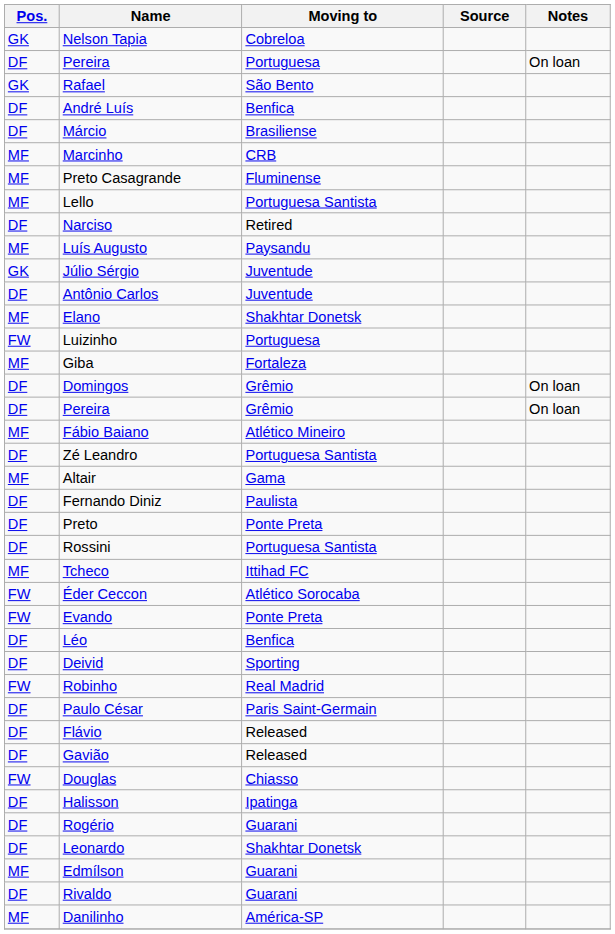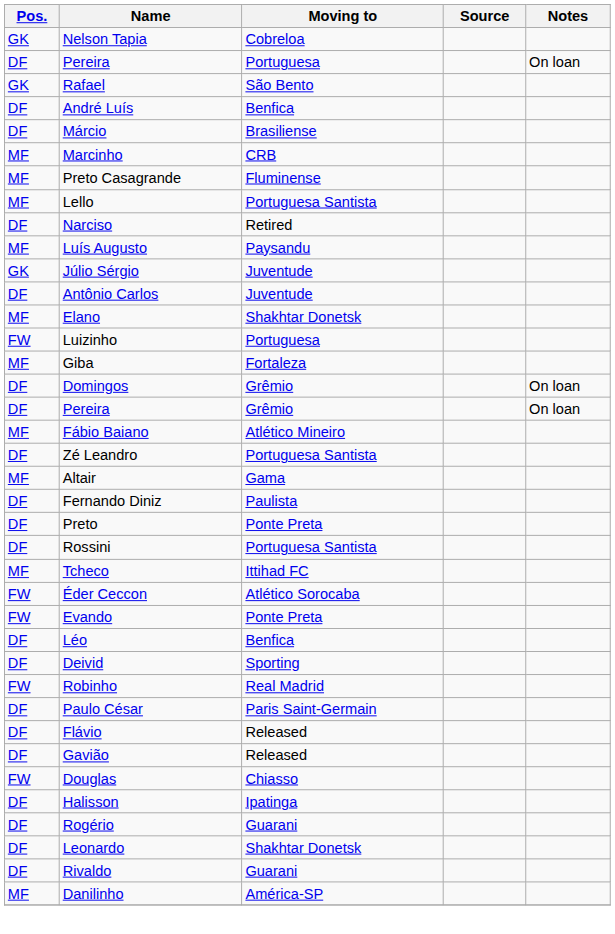 <table class="wikitable sortable" style="width:50%; text-align:center; font-size:95%; text-align:left;">
 <tr>
 <th><a href='#'>Pos.</a></th>
 <th>Name</th>
 <th>Moving to</th>
 <th>Source</th>
 <th>Notes</th>
 </tr>
 <tr>
 <td><a href='#'>GK</a></td>
 <td style="text-align:left;"> <a href='#'>Nelson Tapia</a></td>
 <td style="text-align:left;"> <a href='#'>Cobreloa</a></td>
 <td></td>
 <td></td>
 </tr>
 <tr>
 <td><a href='#'>DF</a></td>
 <td style="text-align:left;"> <a href='#'>Pereira</a></td>
 <td style="text-align:left;"> <a href='#'>Portuguesa</a></td>
 <td></td>
 <td>On loan</td>
 </tr>
 <tr>
 <td><a href='#'>GK</a></td>
 <td style="text-align:left;"> <a href='#'>Rafael</a></td>
 <td style="text-align:left;"> <a href='#'>São Bento</a></td>
 <td></td>
 </tr>
 <tr>
 <td><a href='#'>DF</a></td>
 <td style="text-align:left;"> <a href='#'>André Luís</a></td>
 <td style="text-align:left;"> <a href='#'>Benfica</a></td>
 <td></td>
 <td></td>
 </tr>
 <tr>
 <td><a href='#'>DF</a></td>
 <td style="text-align:left;"> <a href='#'>Márcio</a></td>
 <td style="text-align:left;"> <a href='#'>Brasiliense</a></td>
 <td></td>
 <td></td>
 </tr>
 <tr>
 <td><a href='#'>MF</a></td>
 <td style="text-align:left;"> <a href='#'>Marcinho</a></td>
 <td style="text-align:left;"> <a href='#'>CRB</a></td>
 <td></td>
 <td></td>
 </tr>
 <tr>
 <td><a href='#'>MF</a></td>
 <td style="text-align:left;"> Preto Casagrande</td>
 <td style="text-align:left;"> <a href='#'>Fluminense</a></td>
 <td></td>
 <td></td>
 </tr>
 <tr>
 <td><a href='#'>MF</a></td>
 <td style="text-align:left;"> Lello</td>
 <td style="text-align:left;"> <a href='#'>Portuguesa Santista</a></td>
 <td></td>
 <td></td>
 </tr>
 <tr>
 <td><a href='#'>DF</a></td>
 <td style="text-align:left;"> <a href='#'>Narciso</a></td>
 <td style="text-align:left;">Retired</td>
 <td></td>
 <td></td>
 </tr>
 <tr>
 <td><a href='#'>MF</a></td>
 <td style="text-align:left;"> <a href='#'>Luís Augusto</a></td>
 <td style="text-align:left;"> <a href='#'>Paysandu</a></td>
 <td></td>
 <td></td>
 </tr>
 <tr>
 <td><a href='#'>GK</a></td>
 <td style="text-align:left;"> <a href='#'>Júlio Sérgio</a></td>
 <td style="text-align:left;"> <a href='#'>Juventude</a></td>
 <td></td>
 <td></td>
 </tr>
 <tr>
 <td><a href='#'>DF</a></td>
 <td style="text-align:left;"> <a href='#'>Antônio Carlos</a></td>
 <td style="text-align:left;"> <a href='#'>Juventude</a></td>
 <td></td>
 <td></td>
 </tr>
 <tr>
 <td><a href='#'>MF</a></td>
 <td style="text-align:left;"> <a href='#'>Elano</a></td>
 <td style="text-align:left;"> <a href='#'>Shakhtar Donetsk</a></td>
 <td></td>
 <td></td>
 </tr>
 <tr>
 <td><a href='#'>FW</a></td>
 <td style="text-align:left;"> Luizinho</td>
 <td style="text-align:left;"> <a href='#'>Portuguesa</a></td>
 <td></td>
 <td></td>
 </tr>
 <tr>
 <td><a href='#'>MF</a></td>
 <td style="text-align:left;"> Giba</td>
 <td style="text-align:left;"> <a href='#'>Fortaleza</a></td>
 <td></td>
 <td></td>
 </tr>
 <tr>
 <td><a href='#'>DF</a></td>
 <td style="text-align:left;"> <a href='#'>Domingos</a></td>
 <td style="text-align:left;"> <a href='#'>Grêmio</a></td>
 <td></td>
 <td>On loan</td>
 </tr>
 <tr>
 <td><a href='#'>DF</a></td>
 <td style="text-align:left;"> <a href='#'>Pereira</a></td>
 <td style="text-align:left;"> <a href='#'>Grêmio</a></td>
 <td></td>
 <td>On loan</td>
 </tr>
 <tr>
 <td><a href='#'>MF</a></td>
 <td style="text-align:left;"> <a href='#'>Fábio Baiano</a></td>
 <td style="text-align:left;"> <a href='#'>Atlético Mineiro</a></td>
 <td></td>
 <td></td>
 </tr>
 <tr>
 <td><a href='#'>DF</a></td>
 <td style="text-align:left;"> Zé Leandro</td>
 <td style="text-align:left;"> <a href='#'>Portuguesa Santista</a></td>
 <td></td>
 <td></td>
 </tr>
 <tr>
 <td><a href='#'>MF</a></td>
 <td style="text-align:left;"> Altair</td>
 <td style="text-align:left;"> <a href='#'>Gama</a></td>
 <td></td>
 <td></td>
 </tr>
 <tr>
 <td><a href='#'>DF</a></td>
 <td style="text-align:left;"> Fernando Diniz</td>
 <td style="text-align:left;"> <a href='#'>Paulista</a></td>
 <td></td>
 <td></td>
 </tr>
 <tr>
 <td><a href='#'>DF</a></td>
 <td style="text-align:left;"> Preto</td>
 <td style="text-align:left;"> <a href='#'>Ponte Preta</a></td>
 <td></td>
 <td></td>
 </tr>
 <tr>
 <td><a href='#'>DF</a></td>
 <td style="text-align:left;"> Rossini</td>
 <td style="text-align:left;"> <a href='#'>Portuguesa Santista</a></td>
 <td></td>
 <td></td>
 </tr>
 <tr>
 <td><a href='#'>MF</a></td>
 <td style="text-align:left;"> <a href='#'>Tcheco</a></td>
 <td style="text-align:left;"> <a href='#'>Ittihad FC</a></td>
 <td></td>
 <td></td>
 </tr>
 <tr>
 <td><a href='#'>FW</a></td>
 <td style="text-align:left;"> <a href='#'>Éder Ceccon</a></td>
 <td style="text-align:left;"> <a href='#'>Atlético Sorocaba</a></td>
 <td></td>
 <td></td>
 </tr>
 <tr>
 <td><a href='#'>FW</a></td>
 <td style="text-align:left;"> <a href='#'>Evando</a></td>
 <td style="text-align:left;"> <a href='#'>Ponte Preta</a></td>
 <td></td>
 <td></td>
 </tr>
 <tr>
 <td><a href='#'>DF</a></td>
 <td style="text-align:left;"> <a href='#'>Léo</a></td>
 <td style="text-align:left;"> <a href='#'>Benfica</a></td>
 <td></td>
 <td></td>
 </tr>
 <tr>
 <td><a href='#'>DF</a></td>
 <td style="text-align:left;"> <a href='#'>Deivid</a></td>
 <td style="text-align:left;"> <a href='#'>Sporting</a></td>
 <td></td>
 <td></td>
 </tr>
 <tr>
 <td><a href='#'>FW</a></td>
 <td style="text-align:left;"> <a href='#'>Robinho</a></td>
 <td style="text-align:left;"> <a href='#'>Real Madrid</a></td>
 <td></td>
 <td></td>
 </tr>
 <tr>
 <td><a href='#'>DF</a></td>
 <td style="text-align:left;"> <a href='#'>Paulo César</a></td>
 <td style="text-align:left;"> <a href='#'>Paris Saint-Germain</a></td>
 <td></td>
 <td></td>
 </tr>
 <tr>
 <td><a href='#'>DF</a></td>
 <td style="text-align:left;"> <a href='#'>Flávio</a></td>
 <td style="text-align:left;">Released</td>
 <td></td>
 <td></td>
 </tr>
 <tr>
 <td><a href='#'>DF</a></td>
 <td style="text-align:left;"> <a href='#'>Gavião</a></td>
 <td style="text-align:left;">Released</td>
 <td></td>
 <td></td>
 </tr>
 <tr>
 <td><a href='#'>FW</a></td>
 <td style="text-align:left;"> <a href='#'>Douglas</a></td>
 <td style="text-align:left;"> <a href='#'>Chiasso</a></td>
 <td></td>
 <td></td>
 </tr>
 <tr>
 <td><a href='#'>DF</a></td>
 <td style="text-align:left;"> <a href='#'>Halisson</a></td>
 <td style="text-align:left;"> <a href='#'>Ipatinga</a></td>
 <td></td>
 <td></td>
 </tr>
 <tr>
 <td><a href='#'>DF</a></td>
 <td style="text-align:left;"> <a href='#'>Rogério</a></td>
 <td style="text-align:left;"> <a href='#'>Guarani</a></td>
 <td></td>
 <td></td>
 </tr>
 <tr>
 <td><a href='#'>DF</a></td>
 <td style="text-align:left;"> <a href='#'>Leonardo</a></td>
 <td style="text-align:left;"> <a href='#'>Shakhtar Donetsk</a></td>
 <td></td>
 <td></td>
 </tr>
 <tr>
-<td><a href='#'>MF</a></td>
-<td style="text-align:left;"> <a href='#'>Edmílson</a></td>
-<td style="text-align:left;"> <a href='#'>Guarani</a></td>
-<td></td>
-<td></td>
-</tr>
-<tr>
 <td><a href='#'>DF</a></td>
 <td style="text-align:left;"> <a href='#'>Rivaldo</a></td>
 <td style="text-align:left;"> <a href='#'>Guarani</a></td>
 <td></td>
 <td></td>
 </tr>
 <tr>
 <td><a href='#'>MF</a></td>
 <td style="text-align:left;"> <a href='#'>Danilinho</a></td>
 <td style="text-align:left;"> <a href='#'>América-SP</a></td>
 <td></td>
 <td></td>
 </tr>
 <tr>
 </tr>
 </table>
